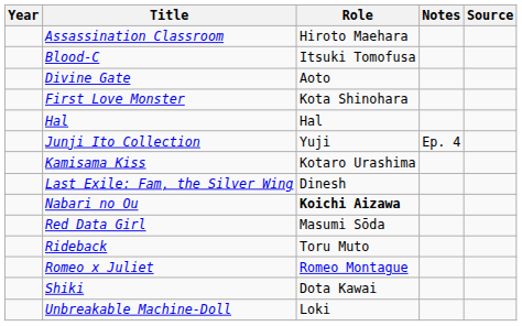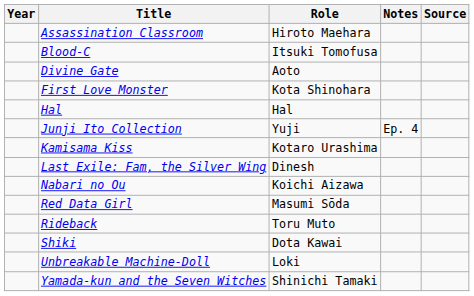 <table class="wikitable sortable plainrowheaders">
 <tr>
 <th>Year</th>
 <th>Title</th>
 <th>Role</th>
 <th class="unsortable">Notes</th>
 <th class="unsortable">Source</th>
 </tr>
 <tr>
 <td></td>
 <td><em><a href='#'>Assassination Classroom</a></em></td>
 <td>Hiroto Maehara</td>
 <td></td>
 <td></td>
 </tr>
 <tr>
 <td></td>
 <td><em><a href='#'>Blood-C</a></em></td>
 <td>Itsuki Tomofusa</td>
 <td></td>
 <td></td>
 </tr>
 <tr>
 <td></td>
 <td><em><a href='#'>Divine Gate</a></em></td>
 <td>Aoto</td>
 <td></td>
 <td></td>
 </tr>
 <tr>
 <td></td>
 <td><em><a href='#'>First Love Monster</a></em></td>
 <td>Kota Shinohara</td>
 <td></td>
 <td></td>
 </tr>
 <tr>
 <td></td>
 <td><em><a href='#'>Hal</a></em></td>
 <td>Hal</td>
 <td></td>
 <td></td>
 </tr>
 <tr>
 <td></td>
 <td><em><a href='#'>Junji Ito Collection</a></em></td>
 <td>Yuji</td>
 <td>Ep. 4</td>
 <td></td>
 </tr>
 <tr>
 <td></td>
 <td><em><a href='#'>Kamisama Kiss</a></em></td>
 <td>Kotaro Urashima</td>
 <td></td>
 <td></td>
 </tr>
 <tr>
 <td></td>
 <td><em><a href='#'>Last Exile: Fam, the Silver Wing</a></em></td>
 <td>Dinesh</td>
 <td></td>
 <td></td>
 </tr>
 <tr>
 <td></td>
 <td><em><a href='#'>Nabari no Ou</a></em></td>
-<td><strong>Koichi Aizawa</strong></td>
+<td>Koichi Aizawa</td>
 <td></td>
 <td></td>
 </tr>
 <tr>
 <td></td>
 <td><em><a href='#'>Red Data Girl</a></em></td>
 <td>Masumi Sōda</td>
 <td></td>
 <td></td>
 </tr>
 <tr>
 <td></td>
 <td><em><a href='#'>Rideback</a></em></td>
 <td>Toru Muto</td>
 <td></td>
 <td></td>
 </tr>
 <tr>
 <td></td>
-<td><em><a href='#'>Romeo x Juliet</a></em></td>
-<td><a href='#'>Romeo Montague</a></td>
-<td></td>
-<td></td>
-</tr>
-<tr>
-<td></td>
 <td><em><a href='#'>Shiki</a></em></td>
 <td>Dota Kawai</td>
 <td></td>
 <td></td>
 </tr>
 <tr>
 <td></td>
 <td><em><a href='#'>Unbreakable Machine-Doll</a></em></td>
 <td>Loki</td>
 <td></td>
 <td></td>
 </tr>
+<tr>
+<td></td>
+<td><em><a href='#'>Yamada-kun and the Seven Witches</a></em></td>
+<td>Shinichi Tamaki</td>
+<td></td>
+<td></td>
+</tr>
 </table>
